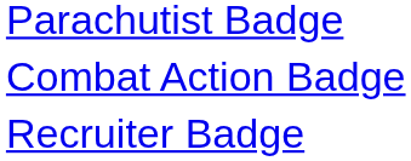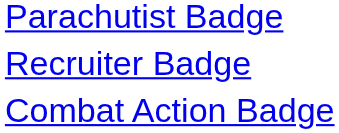 <table>
 <tr>
 <td></td>
 <td><a href='#'>Parachutist Badge</a></td>
 </tr>
 <tr>
 <td></td>
-<td><a href='#'>Combat Action Badge</a></td>
+<td><a href='#'>Recruiter Badge</a></td>
 </tr>
 <tr>
 <td></td>
-<td><a href='#'>Recruiter Badge</a></td>
+<td><a href='#'>Combat Action Badge</a></td>
 </tr>
 </table>
